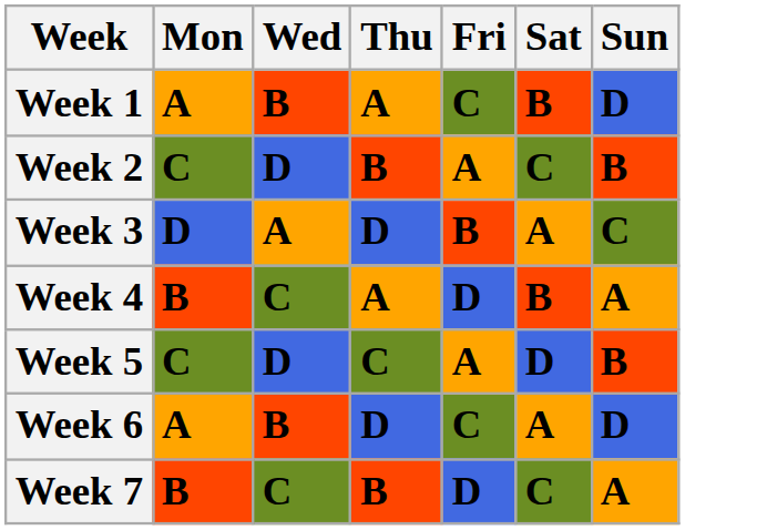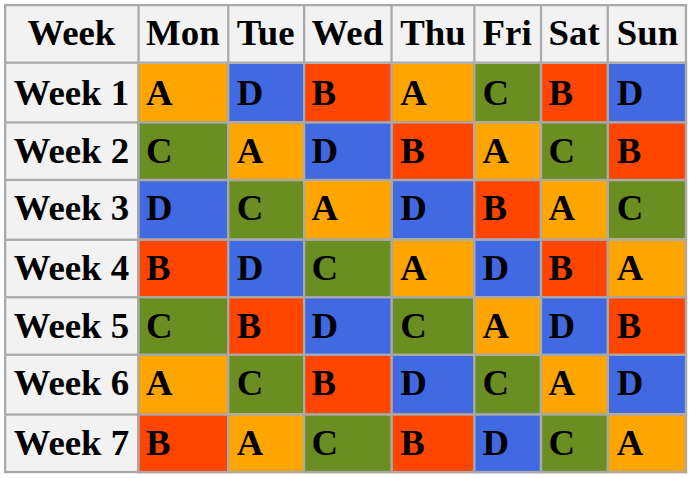 <table class="wikitable">
 <tr>
 <th>Week</th>
 <th>Mon</th>
+<th>Tue</th>
 <th>Wed</th>
 <th>Thu</th>
 <th>Fri</th>
 <th>Sat</th>
 <th>Sun</th>
 </tr>
 <tr>
 <th>Week 1</th>
 <td style="background: orange;"><strong>A</strong></td>
+<td style="background: royalblue;"><strong>D</strong></td>
 <td style="background: orangered;"><strong>B</strong></td>
 <td style="background: orange;"><strong>A</strong></td>
 <td style="background: olivedrab;"><strong>C</strong></td>
 <td style="background: orangered;"><strong>B</strong></td>
 <td style="background: royalblue;"><strong>D</strong></td>
 </tr>
 <tr>
 <th>Week 2</th>
 <td style="background: olivedrab;"><strong>C</strong></td>
+<td style="background: orange;"><strong>A</strong></td>
 <td style="background: royalblue;"><strong>D</strong></td>
 <td style="background: orangered;"><strong>B</strong></td>
 <td style="background: orange;"><strong>A</strong></td>
 <td style="background: olivedrab;"><strong>C</strong></td>
 <td style="background: orangered;"><strong>B</strong></td>
 </tr>
 <tr>
 <th>Week 3</th>
 <td style="background: royalblue;"><strong>D</strong></td>
+<td style="background: olivedrab;"><strong>C</strong></td>
 <td style="background: orange;"><strong>A</strong></td>
 <td style="background: royalblue;"><strong>D</strong></td>
 <td style="background: orangered;"><strong>B</strong></td>
 <td style="background: orange;"><strong>A</strong></td>
 <td style="background: olivedrab;"><strong>C</strong></td>
 </tr>
 <tr>
 <th>Week 4</th>
 <td style="background: orangered;"><strong>B</strong></td>
+<td style="background: royalblue;"><strong>D</strong></td>
 <td style="background: olivedrab;"><strong>C</strong></td>
 <td style="background: orange;"><strong>A</strong></td>
 <td style="background: royalblue;"><strong>D</strong></td>
 <td style="background: orangered;"><strong>B</strong></td>
 <td style="background: orange;"><strong>A</strong></td>
 </tr>
 <tr>
 <th>Week 5</th>
 <td style="background: olivedrab;"><strong>C</strong></td>
+<td style="background: orangered;"><strong>B</strong></td>
 <td style="background: royalblue;"><strong>D</strong></td>
 <td style="background: olivedrab;"><strong>C</strong></td>
 <td style="background: orange;"><strong>A</strong></td>
 <td style="background: royalblue;"><strong>D</strong></td>
 <td style="background: orangered;"><strong>B</strong></td>
 </tr>
 <tr>
 <th>Week 6</th>
 <td style="background: orange;"><strong>A</strong></td>
+<td style="background: olivedrab;"><strong>C</strong></td>
 <td style="background: orangered;"><strong>B</strong></td>
 <td style="background: royalblue;"><strong>D</strong></td>
 <td style="background: olivedrab;"><strong>C</strong></td>
 <td style="background: orange;"><strong>A</strong></td>
 <td style="background: royalblue;"><strong>D</strong></td>
 </tr>
 <tr>
 <th>Week 7</th>
 <td style="background: orangered;"><strong>B</strong></td>
+<td style="background: orange;"><strong>A</strong></td>
 <td style="background: olivedrab;"><strong>C</strong></td>
 <td style="background: orangered;"><strong>B</strong></td>
 <td style="background: royalblue;"><strong>D</strong></td>
 <td style="background: olivedrab;"><strong>C</strong></td>
 <td style="background: orange;"><strong>A</strong></td>
 </tr>
 </table>
